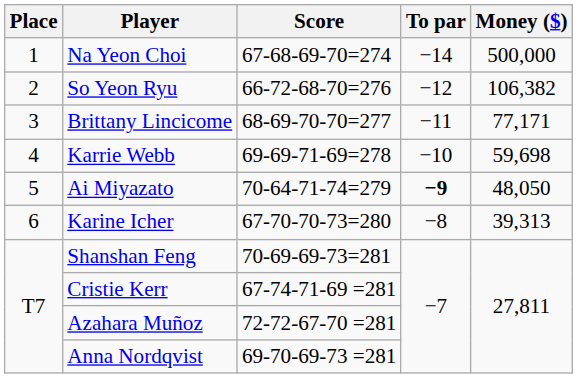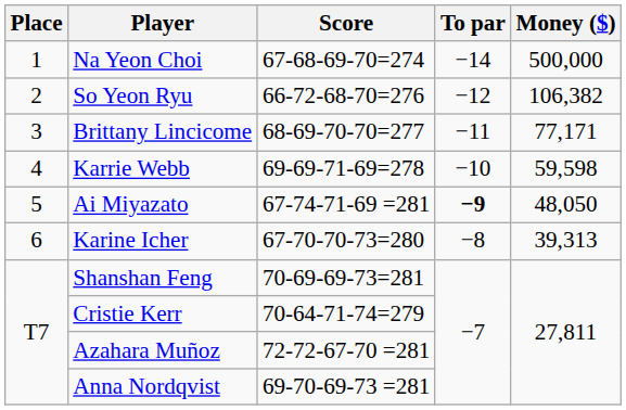 <table class="wikitable">
 <tr>
 <th>Place</th>
 <th>Player</th>
 <th>Score</th>
 <th>To par</th>
 <th>Money (<a href='#'>$</a>)</th>
 </tr>
 <tr>
 <td align=center>1</td>
 <td> <a href='#'>Na Yeon Choi</a></td>
 <td>67-68-69-70=274</td>
 <td align=center>−14</td>
 <td align=center>500,000</td>
 </tr>
 <tr>
 <td align=center>2</td>
 <td> <a href='#'>So Yeon Ryu</a></td>
 <td>66-72-68-70=276</td>
 <td align=center>−12</td>
 <td align=center>106,382</td>
 </tr>
 <tr>
 <td align=center>3</td>
 <td> <a href='#'>Brittany Lincicome</a></td>
 <td>68-69-70-70=277</td>
 <td align=center>−11</td>
 <td align=center>77,171</td>
 </tr>
 <tr>
 <td align=center>4</td>
 <td> <a href='#'>Karrie Webb</a></td>
 <td>69-69-71-69=278</td>
 <td align=center>−10</td>
-<td align=center>59,698</td>
+<td align=center>59,598</td>
 </tr>
 <tr>
 <td align=center>5</td>
 <td> <a href='#'>Ai Miyazato</a></td>
-<td>70-64-71-74=279</td>
+<td>67-74-71-69 =281</td>
 <td align=center><strong>−9</strong></td>
 <td align=center>48,050</td>
 </tr>
 <tr>
 <td align=center>6</td>
 <td> <a href='#'>Karine Icher</a></td>
 <td>67-70-70-73=280</td>
 <td align=center>−8</td>
 <td align=center>39,313</td>
 </tr>
 <tr>
 <td align=center rowspan=4>T7</td>
 <td> <a href='#'>Shanshan Feng</a></td>
 <td>70-69-69-73=281</td>
 <td align=center rowspan=4>−7</td>
 <td align=center rowspan=4>27,811</td>
 </tr>
 <tr>
 <td> <a href='#'>Cristie Kerr</a></td>
-<td>67-74-71-69 =281</td>
+<td>70-64-71-74=279</td>
 </tr>
 <tr>
 <td> <a href='#'>Azahara Muñoz</a></td>
 <td>72-72-67-70 =281</td>
 </tr>
 <tr>
 <td> <a href='#'>Anna Nordqvist</a></td>
 <td>69-70-69-73 =281</td>
 </tr>
 </table>
